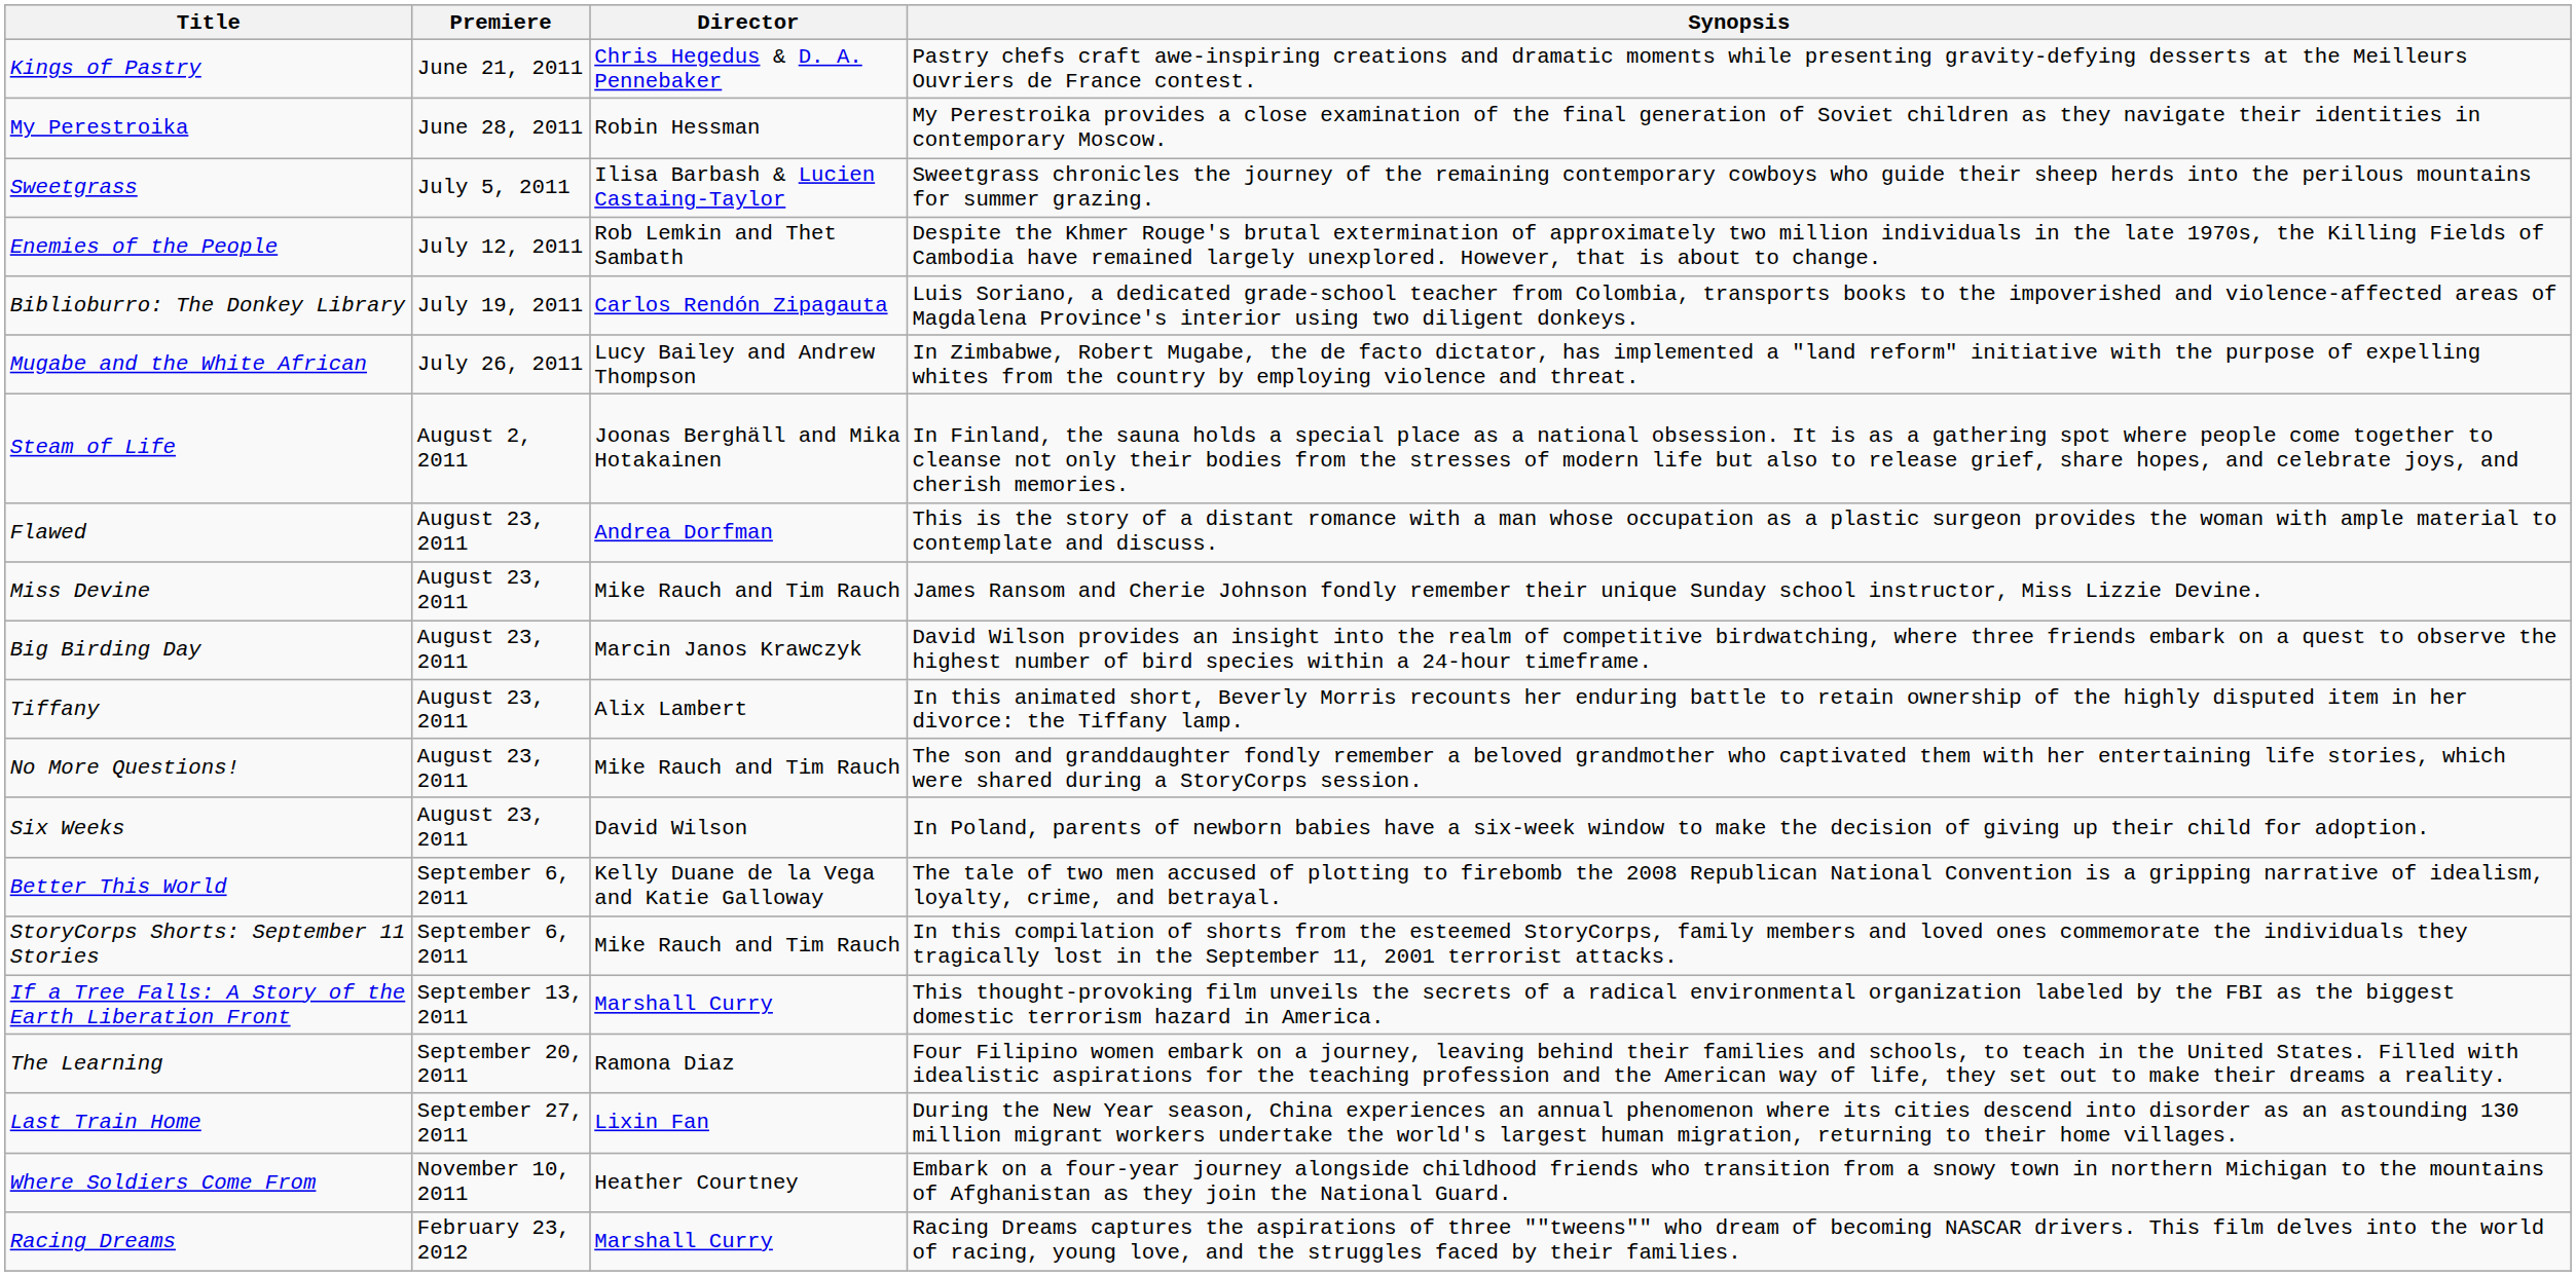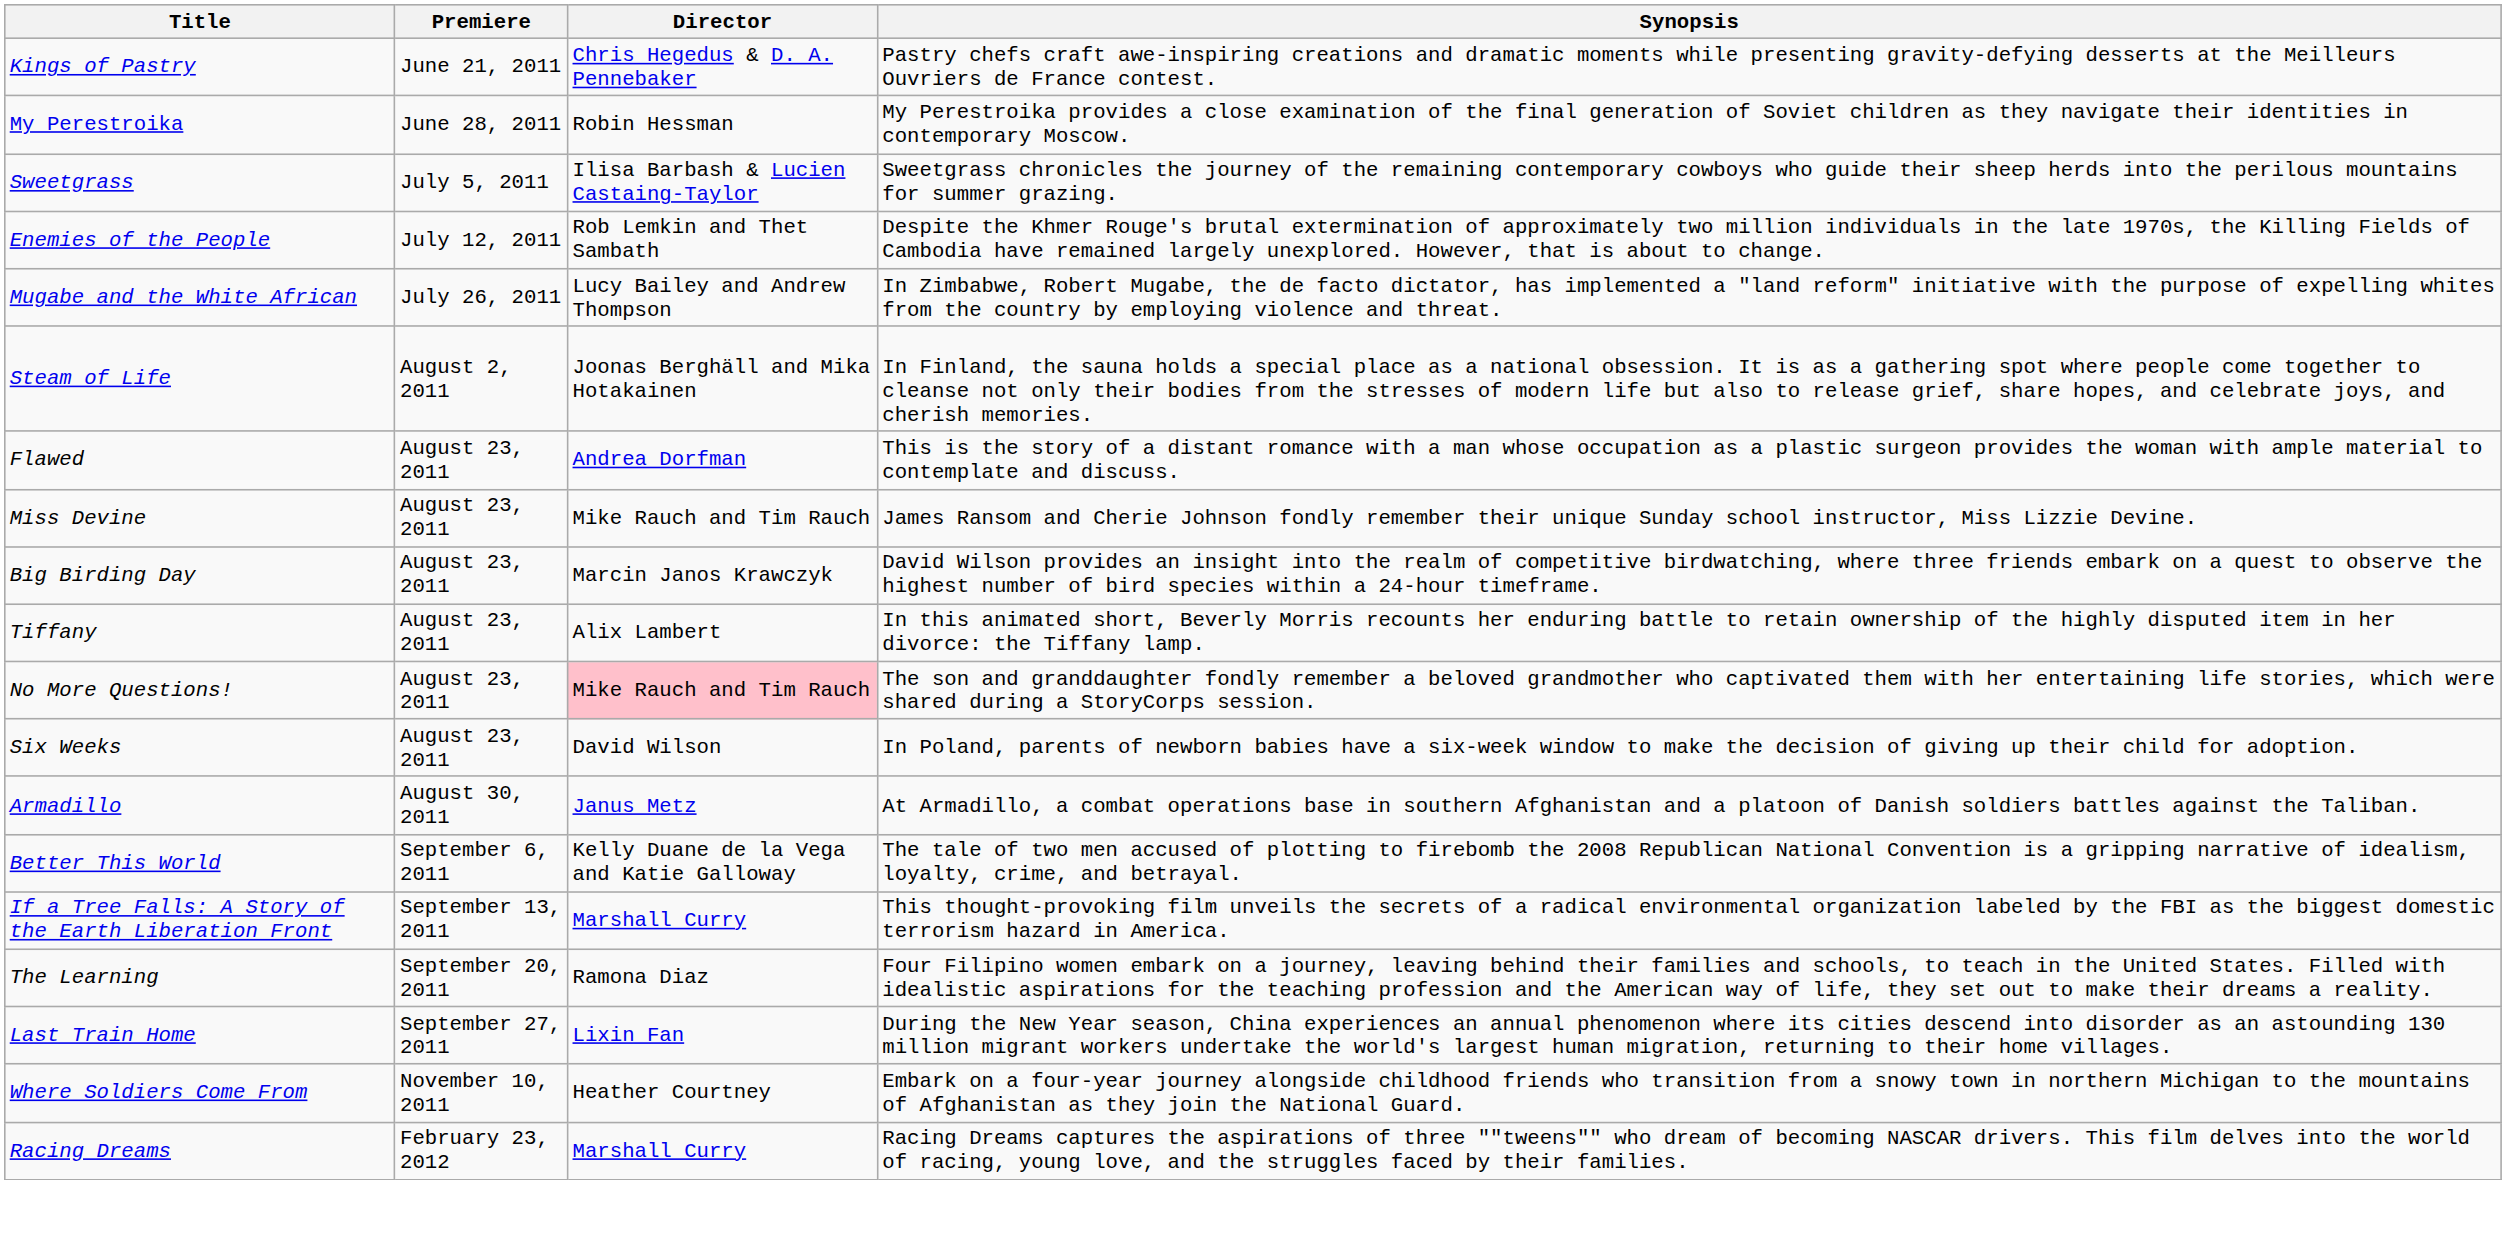 <table class="wikitable sortable">
 <tr>
 <th>Title</th>
 <th>Premiere</th>
 <th>Director</th>
 <th>Synopsis</th>
 </tr>
 <tr>
 <td><em><a href='#'>Kings of Pastry</a></em></td>
 <td>June 21, 2011</td>
 <td><a href='#'>Chris Hegedus</a> & <a href='#'>D. A. Pennebaker</a></td>
 <td>Pastry chefs craft awe-inspiring creations and dramatic moments while presenting gravity-defying desserts at the Meilleurs Ouvriers de France contest.</td>
 </tr>
 <tr>
 <td><a href='#'>My Perestroika</a></td>
 <td>June 28, 2011</td>
 <td>Robin Hessman</td>
 <td>My Perestroika provides a close examination of the final generation of Soviet children as they navigate their identities in contemporary Moscow.</td>
 </tr>
 <tr>
 <td><em><a href='#'>Sweetgrass</a></em></td>
 <td>July 5, 2011</td>
 <td>Ilisa Barbash & <a href='#'>Lucien Castaing-Taylor</a></td>
 <td>Sweetgrass chronicles the journey of the remaining contemporary cowboys who guide their sheep herds into the perilous mountains for summer grazing.</td>
 </tr>
 <tr>
 <td><em><a href='#'>Enemies of the People</a></em></td>
 <td>July 12, 2011</td>
 <td>Rob Lemkin and Thet Sambath</td>
 <td>Despite the Khmer Rouge's brutal extermination of approximately two million individuals in the late 1970s, the Killing Fields of Cambodia have remained largely unexplored. However, that is about to change.</td>
-</tr>
-<tr>
-<td><em>Biblioburro: The Donkey Library</em></td>
-<td>July 19, 2011</td>
-<td><a href='#'>Carlos Rendón Zipagauta</a></td>
-<td>Luis Soriano, a dedicated grade-school teacher from Colombia, transports books to the impoverished and violence-affected areas of Magdalena Province's interior using two diligent donkeys.</td>
 </tr>
 <tr>
 <td><em><a href='#'>Mugabe and the White African</a></em></td>
 <td>July 26, 2011</td>
 <td>Lucy Bailey and Andrew Thompson</td>
 <td>In Zimbabwe, Robert Mugabe, the de facto dictator, has implemented a "land reform" initiative with the purpose of expelling whites from the country by employing violence and threat.</td>
 </tr>
 <tr>
 <td><em><a href='#'>Steam of Life</a></em></td>
 <td>August 2, 2011</td>
 <td>Joonas Berghäll and Mika Hotakainen</td>
 <td><br>In Finland, the sauna holds a special place as a national obsession. It is as a gathering spot where people come together to cleanse not only their bodies from the stresses of modern life but also to release grief, share hopes, and celebrate joys, and cherish memories.</td>
 </tr>
 <tr>
 <td><em>Flawed</em></td>
 <td>August 23, 2011</td>
 <td><a href='#'>Andrea Dorfman</a></td>
 <td>This is the story of a distant romance with a man whose occupation as a plastic surgeon provides the woman with ample material to contemplate and discuss.</td>
 </tr>
 <tr>
 <td><em>Miss Devine</em></td>
 <td>August 23, 2011</td>
 <td>Mike Rauch and Tim Rauch</td>
 <td>James Ransom and Cherie Johnson fondly remember their unique Sunday school instructor, Miss Lizzie Devine.</td>
 </tr>
 <tr>
 <td><em>Big Birding Day</em></td>
 <td>August 23, 2011</td>
 <td>Marcin Janos Krawczyk</td>
 <td>David Wilson provides an insight into the realm of competitive birdwatching, where three friends embark on a quest to observe the highest number of bird species within a 24-hour timeframe.</td>
 </tr>
 <tr>
 <td><em>Tiffany</em></td>
 <td>August 23, 2011</td>
 <td>Alix Lambert</td>
 <td>In this animated short, Beverly Morris recounts her enduring battle to retain ownership of the highly disputed item in her divorce: the Tiffany lamp.</td>
 </tr>
 <tr>
 <td><em>No More Questions!</em></td>
 <td>August 23, 2011</td>
-<td>Mike Rauch and Tim Rauch</td>
+<td style="background: pink;">Mike Rauch and Tim Rauch</td>
 <td>The son and granddaughter fondly remember a beloved grandmother who captivated them with her entertaining life stories, which were shared during a StoryCorps session.</td>
 </tr>
 <tr>
 <td><em>Six Weeks</em></td>
 <td>August 23, 2011</td>
 <td>David Wilson</td>
 <td>In Poland, parents of newborn babies have a six-week window to make the decision of giving up their child for adoption.</td>
 </tr>
 <tr>
+<td><em><a href='#'>Armadillo</a></em></td>
+<td>August 30, 2011</td>
+<td><a href='#'>Janus Metz</a></td>
+<td>At Armadillo, a combat operations base in southern Afghanistan and a platoon of Danish soldiers battles against the Taliban.</td>
+</tr>
+<tr>
 <td><em><a href='#'>Better This World</a></em></td>
 <td>September 6, 2011</td>
 <td>Kelly Duane de la Vega and Katie Galloway</td>
 <td>The tale of two men accused of plotting to firebomb the 2008 Republican National Convention is a gripping narrative of idealism, loyalty, crime, and betrayal.</td>
-</tr>
-<tr>
-<td><em>StoryCorps Shorts: September 11 Stories</em></td>
-<td>September 6, 2011</td>
-<td>Mike Rauch and Tim Rauch</td>
-<td>In this compilation of shorts from the esteemed StoryCorps, family members and loved ones commemorate the individuals they tragically lost in the September 11, 2001 terrorist attacks.</td>
 </tr>
 <tr>
 <td><em><a href='#'>If a Tree Falls: A Story of the Earth Liberation Front</a></em></td>
 <td>September 13, 2011</td>
 <td><a href='#'>Marshall Curry</a></td>
 <td>This thought-provoking film unveils the secrets of a radical environmental organization labeled by the FBI as the biggest domestic terrorism hazard in America.</td>
 </tr>
 <tr>
 <td><em>The Learning</em></td>
 <td>September 20, 2011</td>
 <td>Ramona Diaz</td>
 <td>Four Filipino women embark on a journey, leaving behind their families and schools, to teach in the United States. Filled with idealistic aspirations for the teaching profession and the American way of life, they set out to make their dreams a reality.</td>
 </tr>
 <tr>
 <td><em><a href='#'>Last Train Home</a></em></td>
 <td>September 27, 2011</td>
 <td><a href='#'>Lixin Fan</a></td>
 <td>During the New Year season, China experiences an annual phenomenon where its cities descend into disorder as an astounding 130 million migrant workers undertake the world's largest human migration, returning to their home villages.</td>
 </tr>
 <tr>
 <td><em><a href='#'>Where Soldiers Come From</a></em></td>
 <td>November 10, 2011</td>
 <td>Heather Courtney</td>
 <td>Embark on a four-year journey alongside childhood friends who transition from a snowy town in northern Michigan to the mountains of Afghanistan as they join the National Guard.</td>
 </tr>
 <tr>
 <td><em><a href='#'>Racing Dreams</a></em></td>
 <td>February 23, 2012</td>
 <td><a href='#'>Marshall Curry</a></td>
 <td>Racing Dreams captures the aspirations of three ""tweens"" who dream of becoming NASCAR drivers. This film delves into the world of racing, young love, and the struggles faced by their families.</td>
 </tr>
 </table>
